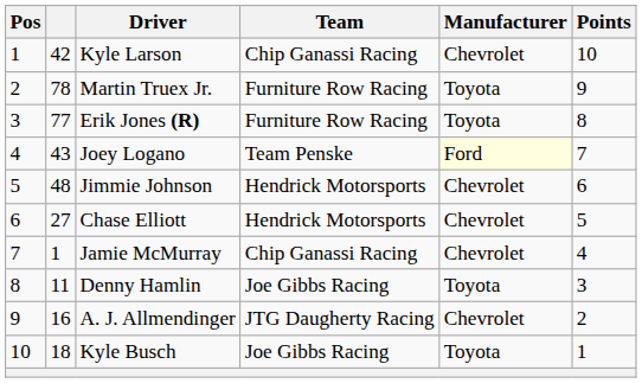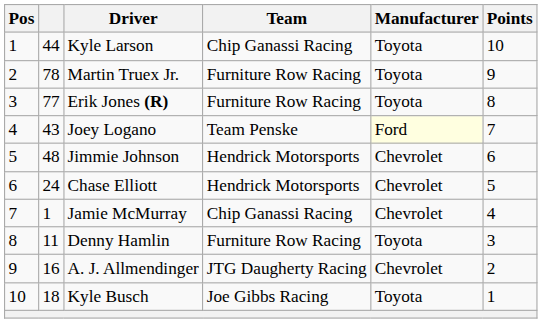 <table class="wikitable" style="font-size:98%">
 <tr>
 <th>Pos</th>
 <th></th>
 <th>Driver</th>
 <th>Team</th>
 <th>Manufacturer</th>
 <th>Points</th>
 </tr>
 <tr>
 <td>1</td>
-<td>42</td>
+<td>44</td>
 <td>Kyle Larson</td>
 <td>Chip Ganassi Racing</td>
-<td>Chevrolet</td>
+<td>Toyota</td>
 <td>10</td>
 </tr>
 <tr>
 <td>2</td>
 <td>78</td>
 <td>Martin Truex Jr.</td>
 <td>Furniture Row Racing</td>
 <td>Toyota</td>
 <td>9</td>
 </tr>
 <tr>
 <td>3</td>
 <td>77</td>
 <td>Erik Jones <strong>(R)</strong></td>
 <td>Furniture Row Racing</td>
 <td>Toyota</td>
 <td>8</td>
 </tr>
 <tr>
 <td>4</td>
 <td>43</td>
 <td>Joey Logano</td>
 <td>Team Penske</td>
 <td style="background: lightyellow;">Ford</td>
 <td>7</td>
 </tr>
 <tr>
 <td>5</td>
 <td>48</td>
 <td>Jimmie Johnson</td>
 <td>Hendrick Motorsports</td>
 <td>Chevrolet</td>
 <td>6</td>
 </tr>
 <tr>
 <td>6</td>
-<td>27</td>
+<td>24</td>
 <td>Chase Elliott</td>
 <td>Hendrick Motorsports</td>
 <td>Chevrolet</td>
 <td>5</td>
 </tr>
 <tr>
 <td>7</td>
 <td>1</td>
 <td>Jamie McMurray</td>
 <td>Chip Ganassi Racing</td>
 <td>Chevrolet</td>
 <td>4</td>
 </tr>
 <tr>
 <td>8</td>
 <td>11</td>
 <td>Denny Hamlin</td>
-<td>Joe Gibbs Racing</td>
+<td>Furniture Row Racing</td>
 <td>Toyota</td>
 <td>3</td>
 </tr>
 <tr>
 <td>9</td>
 <td>16</td>
 <td>A. J. Allmendinger</td>
 <td>JTG Daugherty Racing</td>
 <td>Chevrolet</td>
 <td>2</td>
 </tr>
 <tr>
 <td>10</td>
 <td>18</td>
 <td>Kyle Busch</td>
 <td>Joe Gibbs Racing</td>
 <td>Toyota</td>
 <td>1</td>
 </tr>
 <tr>
 <th colspan="6"></th>
 </tr>
 </table>
